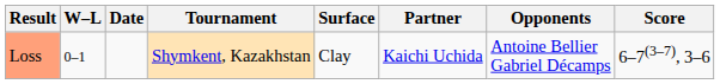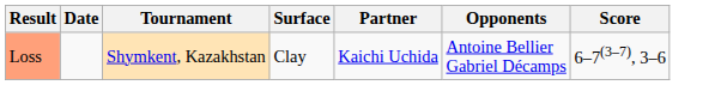 <table class="sortable wikitable nowrap">
 <tr>
 <th>Result</th>
-<th class="unsortable">W–L</th>
 <th>Date</th>
 <th>Tournament</th>
 <th>Surface</th>
 <th>Partner</th>
 <th>Opponents</th>
 <th class="unsortable">Score</th>
 </tr>
 <tr>
 <td bgcolor=ffa07a>Loss</td>
-<td><small>0–1</small></td>
 <td><a href='#'></a></td>
 <td style="background:moccasin;"><a href='#'>Shymkent</a>, Kazakhstan</td>
 <td>Clay</td>
 <td> <a href='#'>Kaichi Uchida</a></td>
 <td> <a href='#'>Antoine Bellier</a> <br>  <a href='#'>Gabriel Décamps</a></td>
 <td>6–7<sup>(3–7)</sup>, 3–6</td>
 </tr>
 </table>
